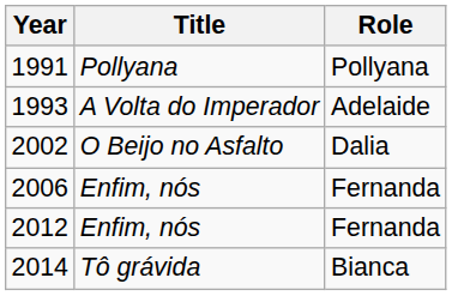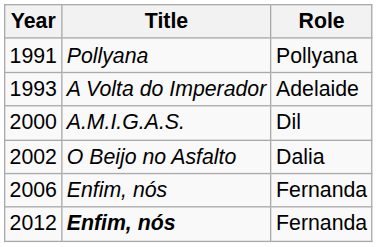 <table class="wikitable">
 <tr>
 <th>Year</th>
 <th>Title</th>
 <th>Role</th>
 </tr>
 <tr>
 <td>1991</td>
 <td><em>Pollyana</em></td>
 <td>Pollyana</td>
 </tr>
 <tr>
 <td>1993</td>
 <td><em>A Volta do Imperador</em></td>
 <td>Adelaide</td>
 </tr>
 <tr>
+<td>2000</td>
+<td><em>A.M.I.G.A.S.</em></td>
+<td>Dil</td>
+</tr>
+<tr>
 <td>2002</td>
 <td><em>O Beijo no Asfalto</em></td>
 <td>Dalia</td>
 </tr>
 <tr>
 <td>2006</td>
 <td><em>Enfim, nós</em></td>
 <td>Fernanda </td>
 </tr>
 <tr>
 <td>2012</td>
-<td><em>Enfim, nós</em></td>
+<td><strong><em>Enfim, nós</em></strong></td>
 <td>Fernanda</td>
 </tr>
-<tr>
-<td>2014</td>
-<td><em>Tô grávida</em></td>
-<td>Bianca</td>
-</tr>
 </table>
